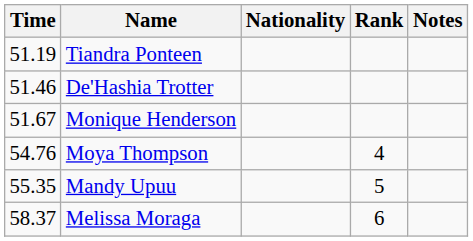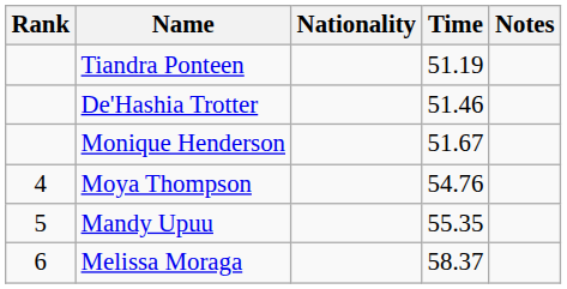 <table class="wikitable sortable" style="text-align:center">
 <tr>
-<th>Time</th>
+<th>Rank</th>
 <th>Name</th>
 <th>Nationality</th>
-<th>Rank</th>
+<th>Time</th>
 <th>Notes</th>
 </tr>
 <tr>
-<td>51.19</td>
+<td align=center></td>
 <td align=left><a href='#'>Tiandra Ponteen</a></td>
 <td align=left></td>
-<td align=center></td>
+<td>51.19</td>
 <td></td>
 </tr>
 <tr>
-<td>51.46</td>
+<td align=center></td>
 <td align=left><a href='#'>De'Hashia Trotter</a></td>
 <td align=left></td>
-<td align=center></td>
+<td>51.46</td>
 <td></td>
 </tr>
 <tr>
-<td>51.67</td>
+<td align=center></td>
 <td align=left><a href='#'>Monique Henderson</a></td>
 <td align=left></td>
-<td align=center></td>
+<td>51.67</td>
 <td></td>
 </tr>
 <tr>
-<td>54.76</td>
+<td align=center>4</td>
 <td align=left><a href='#'>Moya Thompson</a></td>
 <td align=left></td>
-<td align=center>4</td>
+<td>54.76</td>
 <td></td>
 </tr>
 <tr>
-<td>55.35</td>
+<td align=center>5</td>
 <td align=left><a href='#'>Mandy Upuu</a></td>
 <td align=left></td>
-<td align=center>5</td>
+<td>55.35</td>
 <td></td>
 </tr>
 <tr>
-<td>58.37</td>
+<td align=center>6</td>
 <td align=left><a href='#'>Melissa Moraga</a></td>
 <td align=left></td>
-<td align=center>6</td>
+<td>58.37</td>
 <td></td>
 </tr>
 </table>
